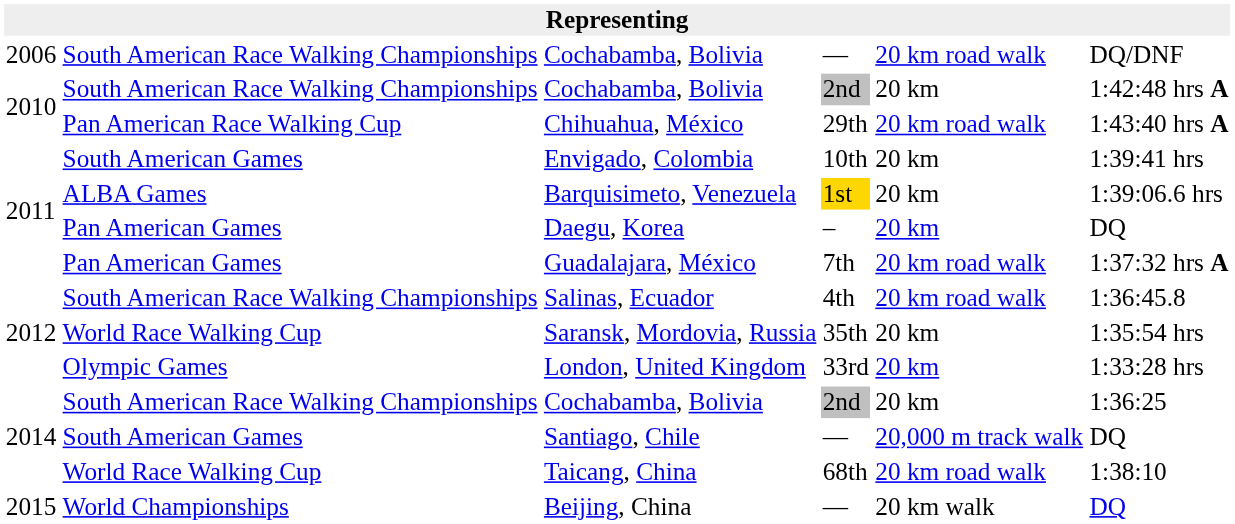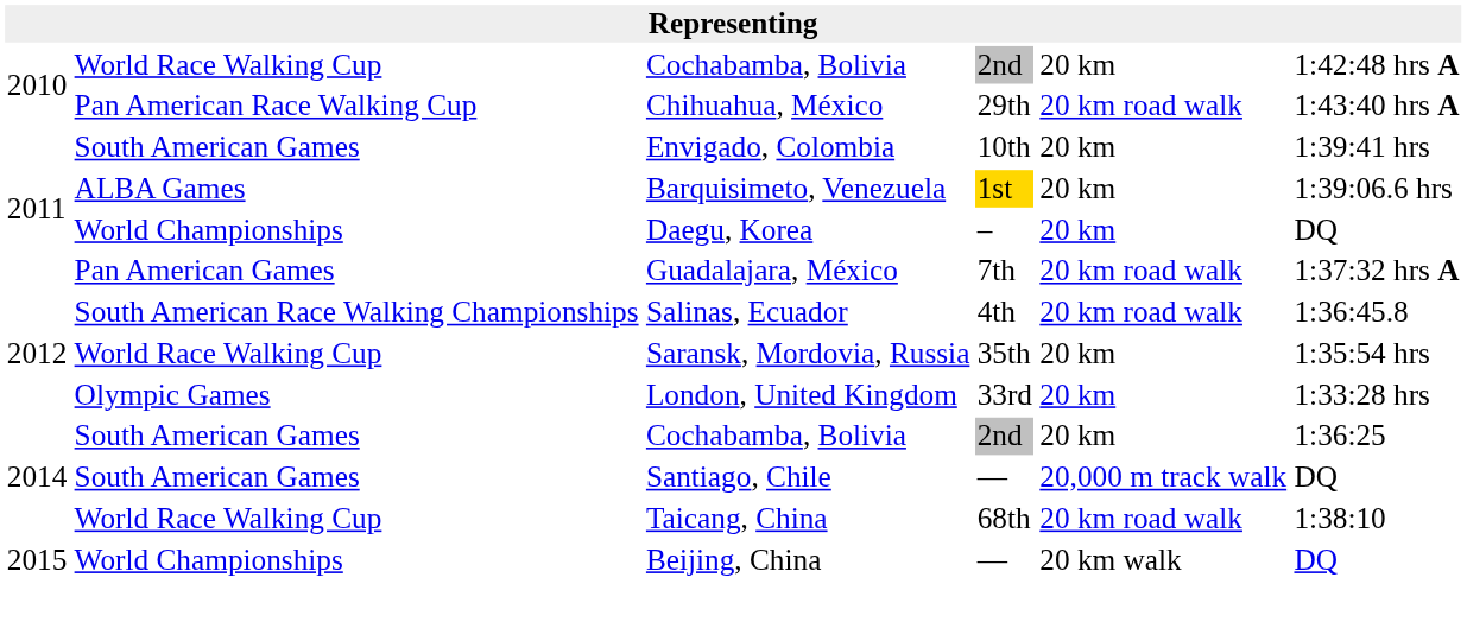 <table>
 <tr>
 <th bgcolor="#eeeeee" colspan="6">Representing </th>
 </tr>
 <tr>
-<td>2006</td>
-<td><a href='#'>South American Race Walking Championships</a></td>
-<td><a href='#'>Cochabamba</a>, <a href='#'>Bolivia</a></td>
-<td>—</td>
-<td><a href='#'>20 km road walk</a></td>
-<td>DQ/DNF</td>
-</tr>
-<tr>
 <td rowspan=2>2010</td>
-<td><a href='#'>South American Race Walking Championships</a></td>
+<td><a href='#'>World Race Walking Cup</a></td>
 <td><a href='#'>Cochabamba</a>, <a href='#'>Bolivia</a></td>
 <td bgcolor="silver">2nd</td>
 <td>20 km</td>
 <td>1:42:48 hrs <strong>A</strong></td>
 </tr>
 <tr>
 <td><a href='#'>Pan American Race Walking Cup</a></td>
 <td><a href='#'>Chihuahua</a>, <a href='#'>México</a></td>
 <td>29th</td>
 <td><a href='#'>20 km road walk</a></td>
 <td>1:43:40 hrs <strong>A</strong></td>
 </tr>
 <tr>
 <td rowspan=4>2011</td>
 <td><a href='#'>South American Games</a></td>
 <td><a href='#'>Envigado</a>, <a href='#'>Colombia</a></td>
 <td>10th</td>
 <td>20 km</td>
 <td>1:39:41 hrs</td>
 </tr>
 <tr>
 <td><a href='#'>ALBA Games</a></td>
 <td><a href='#'>Barquisimeto</a>, <a href='#'>Venezuela</a></td>
 <td bgcolor=gold>1st</td>
 <td>20 km</td>
 <td>1:39:06.6 hrs</td>
 </tr>
 <tr>
-<td><a href='#'>Pan American Games</a></td>
+<td><a href='#'>World Championships</a></td>
 <td><a href='#'>Daegu</a>, <a href='#'>Korea</a></td>
 <td>–</td>
 <td><a href='#'>20 km</a></td>
 <td>DQ</td>
 </tr>
 <tr>
 <td><a href='#'>Pan American Games</a></td>
 <td><a href='#'>Guadalajara</a>, <a href='#'>México</a></td>
 <td>7th</td>
 <td><a href='#'>20 km road walk</a></td>
 <td>1:37:32 hrs <strong>A</strong></td>
 </tr>
 <tr>
 <td rowspan=3>2012</td>
 <td><a href='#'>South American Race Walking Championships</a></td>
 <td><a href='#'>Salinas</a>, <a href='#'>Ecuador</a></td>
 <td>4th</td>
 <td><a href='#'>20 km road walk</a></td>
 <td>1:36:45.8</td>
 </tr>
 <tr>
 <td><a href='#'>World Race Walking Cup</a></td>
 <td><a href='#'>Saransk</a>, <a href='#'>Mordovia</a>, <a href='#'>Russia</a></td>
 <td>35th</td>
 <td>20 km</td>
 <td>1:35:54 hrs</td>
 </tr>
 <tr>
 <td><a href='#'>Olympic Games</a></td>
 <td><a href='#'>London</a>, <a href='#'>United Kingdom</a></td>
 <td>33rd</td>
 <td><a href='#'>20 km</a></td>
 <td>1:33:28 hrs</td>
 </tr>
 <tr>
 <td rowspan=3>2014</td>
-<td><a href='#'>South American Race Walking Championships</a></td>
+<td><a href='#'>South American Games</a></td>
 <td><a href='#'>Cochabamba</a>, <a href='#'>Bolivia</a></td>
 <td bgcolor=silver>2nd</td>
 <td>20 km</td>
 <td>1:36:25</td>
 </tr>
 <tr>
 <td><a href='#'>South American Games</a></td>
 <td><a href='#'>Santiago</a>, <a href='#'>Chile</a></td>
 <td>—</td>
 <td><a href='#'>20,000 m track walk</a></td>
 <td>DQ</td>
 </tr>
 <tr>
 <td><a href='#'>World Race Walking Cup</a></td>
 <td><a href='#'>Taicang</a>, <a href='#'>China</a></td>
 <td>68th</td>
 <td><a href='#'>20 km road walk</a></td>
 <td>1:38:10</td>
 </tr>
 <tr>
 <td>2015</td>
 <td><a href='#'>World Championships</a></td>
 <td><a href='#'>Beijing</a>, China</td>
 <td>—</td>
 <td>20 km walk</td>
 <td><a href='#'>DQ</a></td>
 </tr>
 </table>
